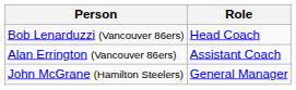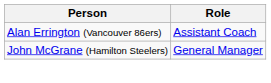 <table class="wikitable">
 <tr>
 <th>Person</th>
 <th>Role</th>
-</tr>
-<tr>
-<td> <a href='#'>Bob Lenarduzzi</a> <small>(Vancouver 86ers)</small></td>
-<td><a href='#'>Head Coach</a></td>
 </tr>
 <tr>
 <td> <a href='#'>Alan Errington</a> <small>(Vancouver 86ers)</small></td>
 <td><a href='#'>Assistant Coach</a></td>
 </tr>
 <tr>
 <td> <a href='#'>John McGrane</a> <small>(Hamilton Steelers)</small></td>
 <td><a href='#'>General Manager</a></td>
 </tr>
 </table>
